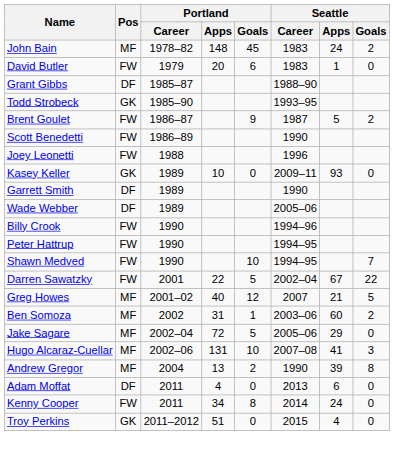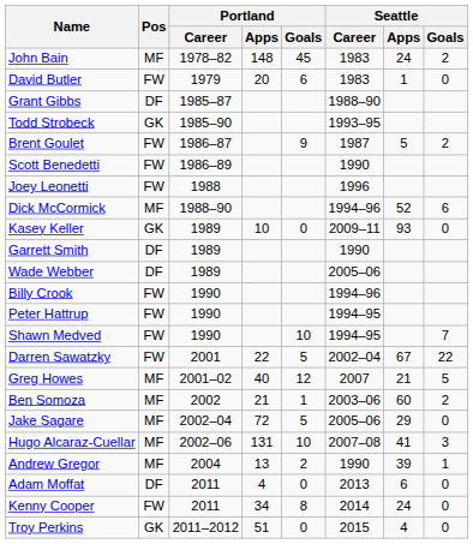 <table class="wikitable" style="text-align: center">
 <tr>
 <th rowspan=2>Name</th>
 <th rowspan=2>Pos</th>
 <th colspan=3>Portland</th>
 <th colspan=3>Seattle</th>
 </tr>
 <tr>
 <th>Career</th>
 <th>Apps</th>
 <th>Goals</th>
 <th>Career</th>
 <th>Apps</th>
 <th>Goals</th>
 </tr>
 <tr>
 <td align=left> <a href='#'>John Bain</a></td>
 <td>MF</td>
 <td>1978–82</td>
 <td>148</td>
 <td>45</td>
 <td>1983</td>
 <td>24</td>
 <td>2</td>
 </tr>
 <tr>
 <td align=left> <a href='#'>David Butler</a></td>
 <td>FW</td>
 <td>1979</td>
 <td>20</td>
 <td>6</td>
 <td>1983</td>
 <td>1</td>
 <td>0</td>
 </tr>
 <tr>
 <td align=left> <a href='#'>Grant Gibbs</a></td>
 <td>DF</td>
 <td>1985–87</td>
 <td></td>
 <td></td>
 <td>1988–90</td>
 <td></td>
 <td></td>
 </tr>
 <tr>
 <td align=left> <a href='#'>Todd Strobeck</a></td>
 <td>GK</td>
 <td>1985–90</td>
 <td></td>
 <td></td>
 <td>1993–95</td>
 <td></td>
 <td></td>
 </tr>
 <tr>
 <td align=left> <a href='#'>Brent Goulet</a></td>
 <td>FW</td>
 <td>1986–87</td>
 <td></td>
 <td>9</td>
 <td>1987</td>
 <td>5</td>
 <td>2</td>
 </tr>
 <tr>
 <td align=left> <a href='#'>Scott Benedetti</a></td>
 <td>FW</td>
 <td>1986–89</td>
 <td></td>
 <td></td>
 <td>1990</td>
 <td></td>
 <td></td>
 </tr>
 <tr>
 <td align=left> <a href='#'>Joey Leonetti</a></td>
 <td>FW</td>
 <td>1988</td>
 <td></td>
 <td></td>
 <td>1996</td>
 <td></td>
 <td></td>
 </tr>
 <tr>
+<td align=left> <a href='#'>Dick McCormick</a></td>
+<td>MF</td>
+<td>1988–90</td>
+<td></td>
+<td></td>
+<td>1994–96</td>
+<td>52</td>
+<td>6</td>
+</tr>
+<tr>
 <td align=left> <a href='#'>Kasey Keller</a></td>
 <td>GK</td>
 <td>1989</td>
 <td>10</td>
 <td>0</td>
 <td>2009–11</td>
 <td>93</td>
 <td>0</td>
 </tr>
 <tr>
 <td align=left> <a href='#'>Garrett Smith</a></td>
 <td>DF</td>
 <td>1989</td>
 <td></td>
 <td></td>
 <td>1990</td>
 <td></td>
 <td></td>
 </tr>
 <tr>
 <td align=left> <a href='#'>Wade Webber</a></td>
 <td>DF</td>
 <td>1989</td>
 <td></td>
 <td></td>
 <td>2005–06</td>
 <td></td>
 <td></td>
 </tr>
 <tr>
 <td align=left> <a href='#'>Billy Crook</a></td>
 <td>FW</td>
 <td>1990</td>
 <td></td>
 <td></td>
 <td>1994–96</td>
 <td></td>
 <td></td>
 </tr>
 <tr>
 <td align=left> <a href='#'>Peter Hattrup</a></td>
 <td>FW</td>
 <td>1990</td>
 <td></td>
 <td></td>
 <td>1994–95</td>
 <td></td>
 <td></td>
 </tr>
 <tr>
 <td align=left> <a href='#'>Shawn Medved</a></td>
 <td>FW</td>
 <td>1990</td>
 <td></td>
 <td>10</td>
 <td>1994–95</td>
 <td></td>
 <td>7</td>
 </tr>
 <tr>
 <td align=left> <a href='#'>Darren Sawatzky</a></td>
 <td>FW</td>
 <td>2001</td>
 <td>22</td>
 <td>5</td>
 <td>2002–04</td>
 <td>67</td>
 <td>22</td>
 </tr>
 <tr>
 <td align=left> <a href='#'>Greg Howes</a></td>
 <td>MF</td>
 <td>2001–02</td>
 <td>40</td>
 <td>12</td>
 <td>2007</td>
 <td>21</td>
 <td>5</td>
 </tr>
 <tr>
 <td align=left> <a href='#'>Ben Somoza</a></td>
 <td>MF</td>
 <td>2002</td>
-<td>31</td>
+<td>21</td>
 <td>1</td>
 <td>2003–06</td>
 <td>60</td>
 <td>2</td>
 </tr>
 <tr>
 <td align=left> <a href='#'>Jake Sagare</a></td>
 <td>MF</td>
 <td>2002–04</td>
 <td>72</td>
 <td>5</td>
 <td>2005–06</td>
 <td>29</td>
 <td>0</td>
 </tr>
 <tr>
 <td align=left> <a href='#'>Hugo Alcaraz-Cuellar</a></td>
 <td>MF</td>
 <td>2002–06</td>
 <td>131</td>
 <td>10</td>
 <td>2007–08</td>
 <td>41</td>
 <td>3</td>
 </tr>
 <tr>
 <td align=left> <a href='#'>Andrew Gregor</a></td>
 <td>MF</td>
 <td>2004</td>
 <td>13</td>
 <td>2</td>
 <td>1990</td>
 <td>39</td>
-<td>8</td>
+<td>1</td>
 </tr>
 <tr>
 <td align=left> <a href='#'>Adam Moffat</a></td>
 <td>DF</td>
 <td>2011</td>
 <td>4</td>
 <td>0</td>
 <td>2013</td>
 <td>6</td>
 <td>0</td>
 </tr>
 <tr>
 <td align=left> <a href='#'>Kenny Cooper</a></td>
 <td>FW</td>
 <td>2011</td>
 <td>34</td>
 <td>8</td>
 <td>2014</td>
 <td>24</td>
 <td>0</td>
 </tr>
 <tr>
 <td align=left> <a href='#'>Troy Perkins</a></td>
 <td>GK</td>
 <td>2011–2012</td>
 <td>51</td>
 <td>0</td>
 <td>2015</td>
 <td>4</td>
 <td>0</td>
 </tr>
 </table>
